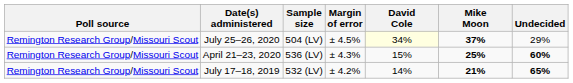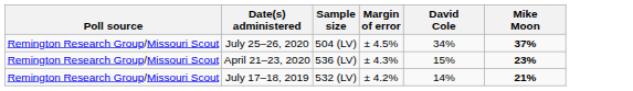 <table class="wikitable" style="font-size:90%;text-align:center;">
 <tr valign=bottom>
 <th>Poll source</th>
 <th>Date(s)<br>administered</th>
 <th>Sample<br>size</th>
 <th>Margin<br>of error</th>
 <th style="width:100px;">David<br>Cole</th>
 <th style="width:100px;">Mike<br>Moon</th>
-<th>Undecided</th>
 </tr>
 <tr>
 <td style="text-align:left;"><a href='#'>Remington Research Group</a>/<a href='#'>Missouri Scout</a></td>
 <td>July 25–26, 2020</td>
 <td>504 (LV)</td>
 <td>± 4.5%</td>
-<td style="background: lightyellow;">34%</td>
+<td>34%</td>
 <td><strong>37%</strong></td>
-<td>29%</td>
 </tr>
 <tr>
 <td style="text-align:left;"><a href='#'>Remington Research Group</a>/<a href='#'>Missouri Scout</a></td>
 <td>April 21–23, 2020</td>
 <td>536 (LV)</td>
 <td>± 4.3%</td>
 <td>15%</td>
-<td><strong>25%</strong></td>
-<td><strong>60%</strong></td>
+<td><strong>23%</strong></td>
 </tr>
 <tr>
 <td style="text-align:left;"><a href='#'>Remington Research Group</a>/<a href='#'>Missouri Scout</a></td>
 <td>July 17–18, 2019</td>
 <td>532 (LV)</td>
 <td>± 4.2%</td>
 <td>14%</td>
 <td><strong>21%</strong></td>
-<td><strong>65%</strong></td>
 </tr>
 </table>
